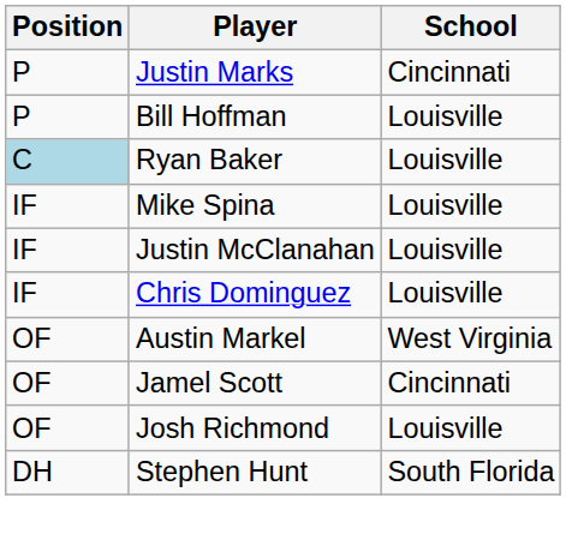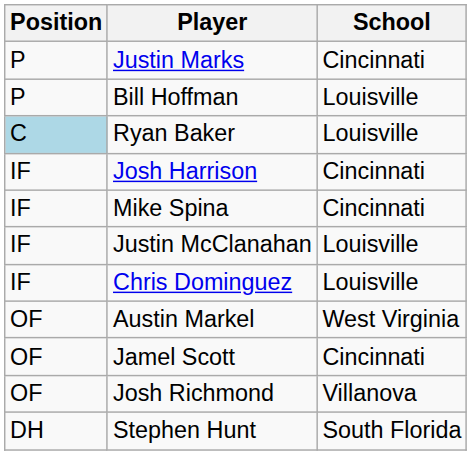 <table class="wikitable">
 <tr>
 <th>Position</th>
 <th>Player</th>
 <th>School</th>
 </tr>
 <tr>
 <td>P</td>
 <td><a href='#'>Justin Marks</a></td>
 <td>Cincinnati</td>
 </tr>
 <tr>
 <td>P</td>
 <td>Bill Hoffman</td>
 <td>Louisville</td>
 </tr>
 <tr>
 <td style="background: lightblue;">C</td>
 <td>Ryan Baker</td>
 <td>Louisville</td>
 </tr>
 <tr>
 <td>IF</td>
+<td><a href='#'>Josh Harrison</a></td>
+<td>Cincinnati</td>
+</tr>
+<tr>
+<td>IF</td>
 <td>Mike Spina</td>
-<td>Louisville</td>
+<td>Cincinnati</td>
 </tr>
 <tr>
 <td>IF</td>
 <td>Justin McClanahan</td>
 <td>Louisville</td>
 </tr>
 <tr>
 <td>IF</td>
 <td><a href='#'>Chris Dominguez</a></td>
 <td>Louisville</td>
 </tr>
 <tr>
 <td>OF</td>
 <td>Austin Markel</td>
 <td>West Virginia</td>
 </tr>
 <tr>
 <td>OF</td>
 <td>Jamel Scott</td>
 <td>Cincinnati</td>
 </tr>
 <tr>
 <td>OF</td>
 <td>Josh Richmond</td>
-<td>Louisville</td>
+<td>Villanova</td>
 </tr>
 <tr>
 <td>DH</td>
 <td>Stephen Hunt</td>
 <td>South Florida</td>
 </tr>
 </table>
